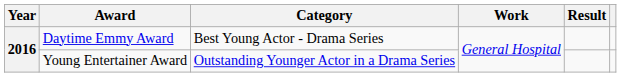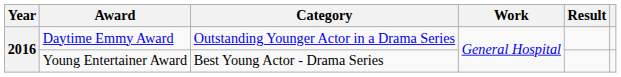 <table class="wikitable sortable plainrowheaders">
 <tr>
 <th>Year</th>
 <th>Award</th>
 <th>Category</th>
 <th>Work</th>
 <th>Result</th>
 <th></th>
 </tr>
 <tr>
 <th scope="row" rowspan="2">2016</th>
 <td><a href='#'>Daytime Emmy Award</a></td>
-<td>Best Young Actor - Drama Series</td>
+<td><a href='#'>Outstanding Younger Actor in a Drama Series</a></td>
 <td rowspan="2"><em><a href='#'>General Hospital</a></em></td>
 <td></td>
 <td></td>
 </tr>
 <tr>
 <td>Young Entertainer Award</td>
-<td><a href='#'>Outstanding Younger Actor in a Drama Series</a></td>
+<td>Best Young Actor - Drama Series</td>
 <td></td>
 <td></td>
 </tr>
 </table>
